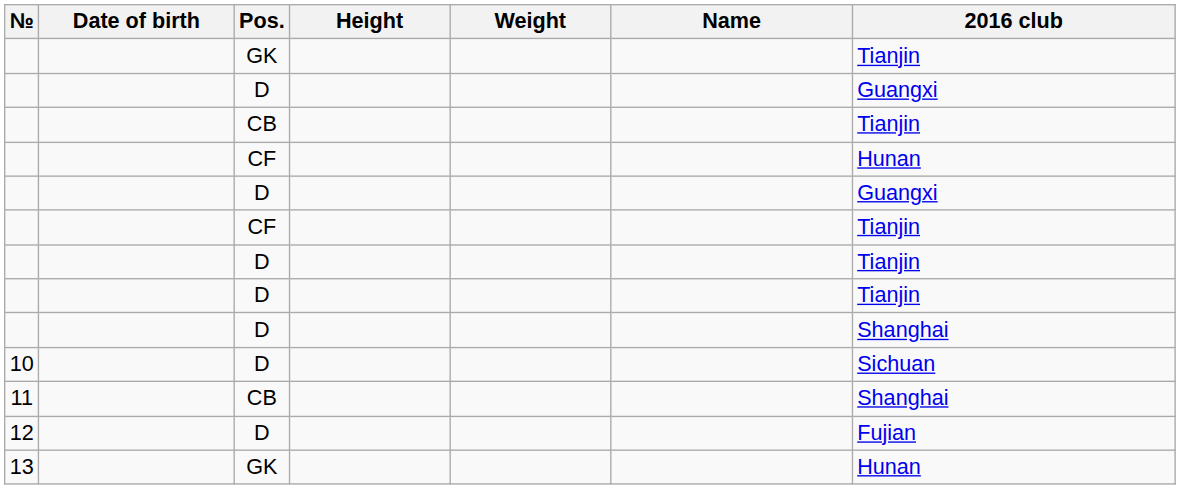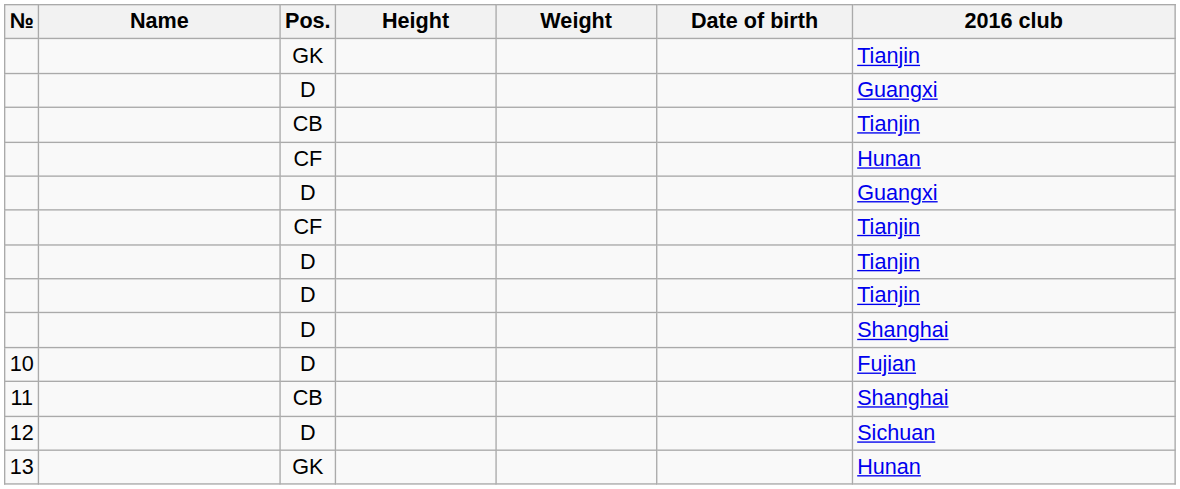 <table class="wikitable sortable" style="font-size:100%; text-align:center;">
 <tr>
 <th>№</th>
-<th style="width:12em">Date of birth</th>
+<th style="width:15em">Name</th>
 <th>Pos.</th>
 <th style="width:9em">Height</th>
 <th style="width:9em">Weight</th>
-<th style="width:15em">Name</th>
+<th style="width:12em">Date of birth</th>
 <th style="width:20em">2016 club</th>
 </tr>
 <tr>
 <td></td>
-<td style="text-align:right;"></td>
+<td style="text-align:left;"></td>
 <td>GK</td>
 <td></td>
 <td></td>
-<td style="text-align:left;"></td>
+<td style="text-align:right;"></td>
 <td style="text-align:left;"> <a href='#'>Tianjin</a></td>
 </tr>
 <tr>
 <td></td>
-<td style="text-align:right;"></td>
+<td style="text-align:left;"></td>
 <td>D</td>
 <td></td>
 <td></td>
-<td style="text-align:left;"></td>
+<td style="text-align:right;"></td>
 <td style="text-align:left;"> <a href='#'>Guangxi</a></td>
 </tr>
 <tr>
 <td></td>
-<td style="text-align:right;"></td>
+<td style="text-align:left;"></td>
 <td>CB</td>
 <td></td>
 <td></td>
-<td style="text-align:left;"></td>
+<td style="text-align:right;"></td>
 <td style="text-align:left;"> <a href='#'>Tianjin</a></td>
 </tr>
 <tr>
 <td></td>
-<td style="text-align:right;"></td>
+<td style="text-align:left;"></td>
 <td>CF</td>
 <td></td>
 <td></td>
-<td style="text-align:left;"></td>
+<td style="text-align:right;"></td>
 <td style="text-align:left;"> <a href='#'>Hunan</a></td>
 </tr>
 <tr>
 <td></td>
-<td style="text-align:right;"></td>
+<td style="text-align:left;"></td>
 <td>D</td>
 <td></td>
 <td></td>
-<td style="text-align:left;"></td>
+<td style="text-align:right;"></td>
 <td style="text-align:left;"> <a href='#'>Guangxi</a></td>
 </tr>
 <tr>
 <td></td>
-<td style="text-align:right;"></td>
+<td style="text-align:left;"></td>
 <td>CF</td>
 <td></td>
 <td></td>
-<td style="text-align:left;"></td>
+<td style="text-align:right;"></td>
 <td style="text-align:left;"> <a href='#'>Tianjin</a></td>
 </tr>
 <tr>
 <td></td>
-<td style="text-align:right;"></td>
+<td style="text-align:left;"></td>
 <td>D</td>
 <td></td>
 <td></td>
-<td style="text-align:left;"></td>
+<td style="text-align:right;"></td>
 <td style="text-align:left;"> <a href='#'>Tianjin</a></td>
 </tr>
 <tr>
 <td></td>
-<td style="text-align:right;"></td>
+<td style="text-align:left;"></td>
 <td>D</td>
 <td></td>
 <td></td>
-<td style="text-align:left;"></td>
+<td style="text-align:right;"></td>
 <td style="text-align:left;"> <a href='#'>Tianjin</a></td>
 </tr>
 <tr>
 <td></td>
-<td style="text-align:right;"></td>
+<td style="text-align:left;"></td>
 <td>D</td>
 <td></td>
 <td></td>
-<td style="text-align:left;"></td>
+<td style="text-align:right;"></td>
 <td style="text-align:left;"> <a href='#'>Shanghai</a></td>
 </tr>
 <tr>
 <td>10</td>
-<td style="text-align:right;"></td>
+<td style="text-align:left;"></td>
 <td>D</td>
 <td></td>
 <td></td>
-<td style="text-align:left;"></td>
-<td style="text-align:left;"> <a href='#'>Sichuan</a></td>
+<td style="text-align:right;"></td>
+<td style="text-align:left;"> <a href='#'>Fujian</a></td>
 </tr>
 <tr>
 <td>11</td>
-<td style="text-align:right;"></td>
+<td style="text-align:left;"></td>
 <td>CB</td>
 <td></td>
 <td></td>
-<td style="text-align:left;"></td>
+<td style="text-align:right;"></td>
 <td style="text-align:left;"> <a href='#'>Shanghai</a></td>
 </tr>
 <tr>
 <td>12</td>
-<td style="text-align:right;"></td>
+<td style="text-align:left;"></td>
 <td>D</td>
 <td></td>
 <td></td>
-<td style="text-align:left;"></td>
-<td style="text-align:left;"> <a href='#'>Fujian</a></td>
+<td style="text-align:right;"></td>
+<td style="text-align:left;"> <a href='#'>Sichuan</a></td>
 </tr>
 <tr>
 <td>13</td>
-<td style="text-align:right;"></td>
+<td style="text-align:left;"></td>
 <td>GK</td>
 <td></td>
 <td></td>
-<td style="text-align:left;"></td>
+<td style="text-align:right;"></td>
 <td style="text-align:left;"> <a href='#'>Hunan</a></td>
 </tr>
 </table>
